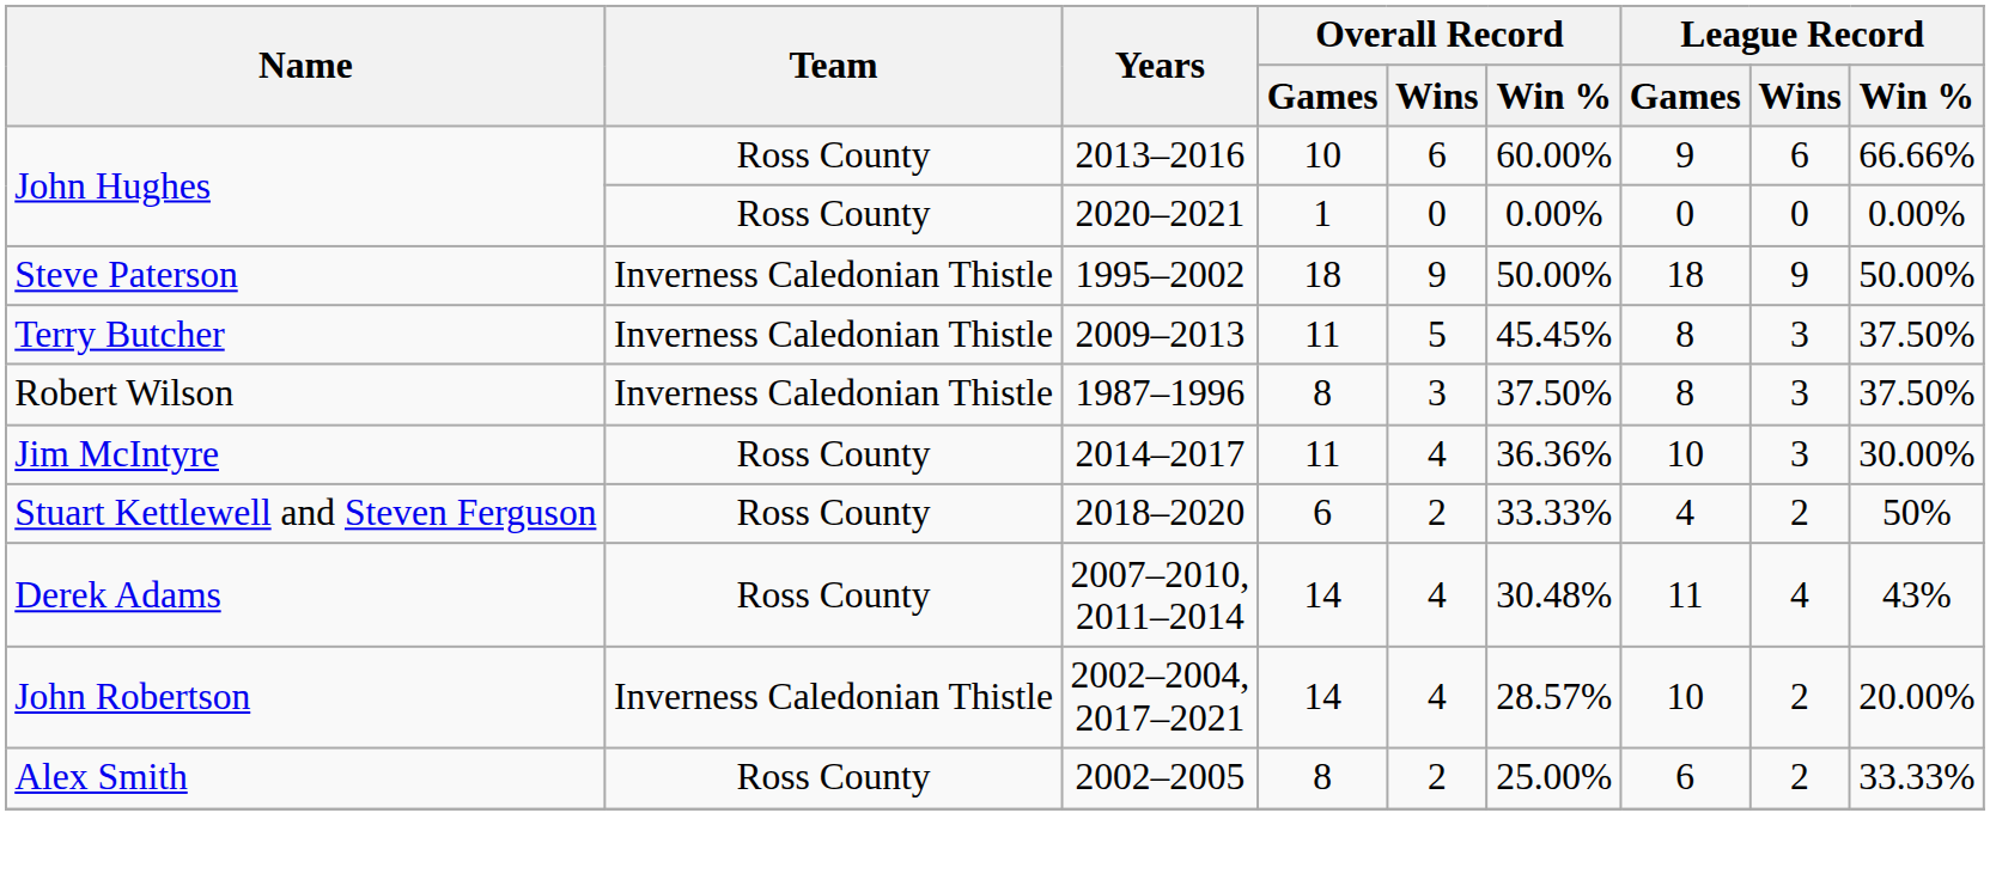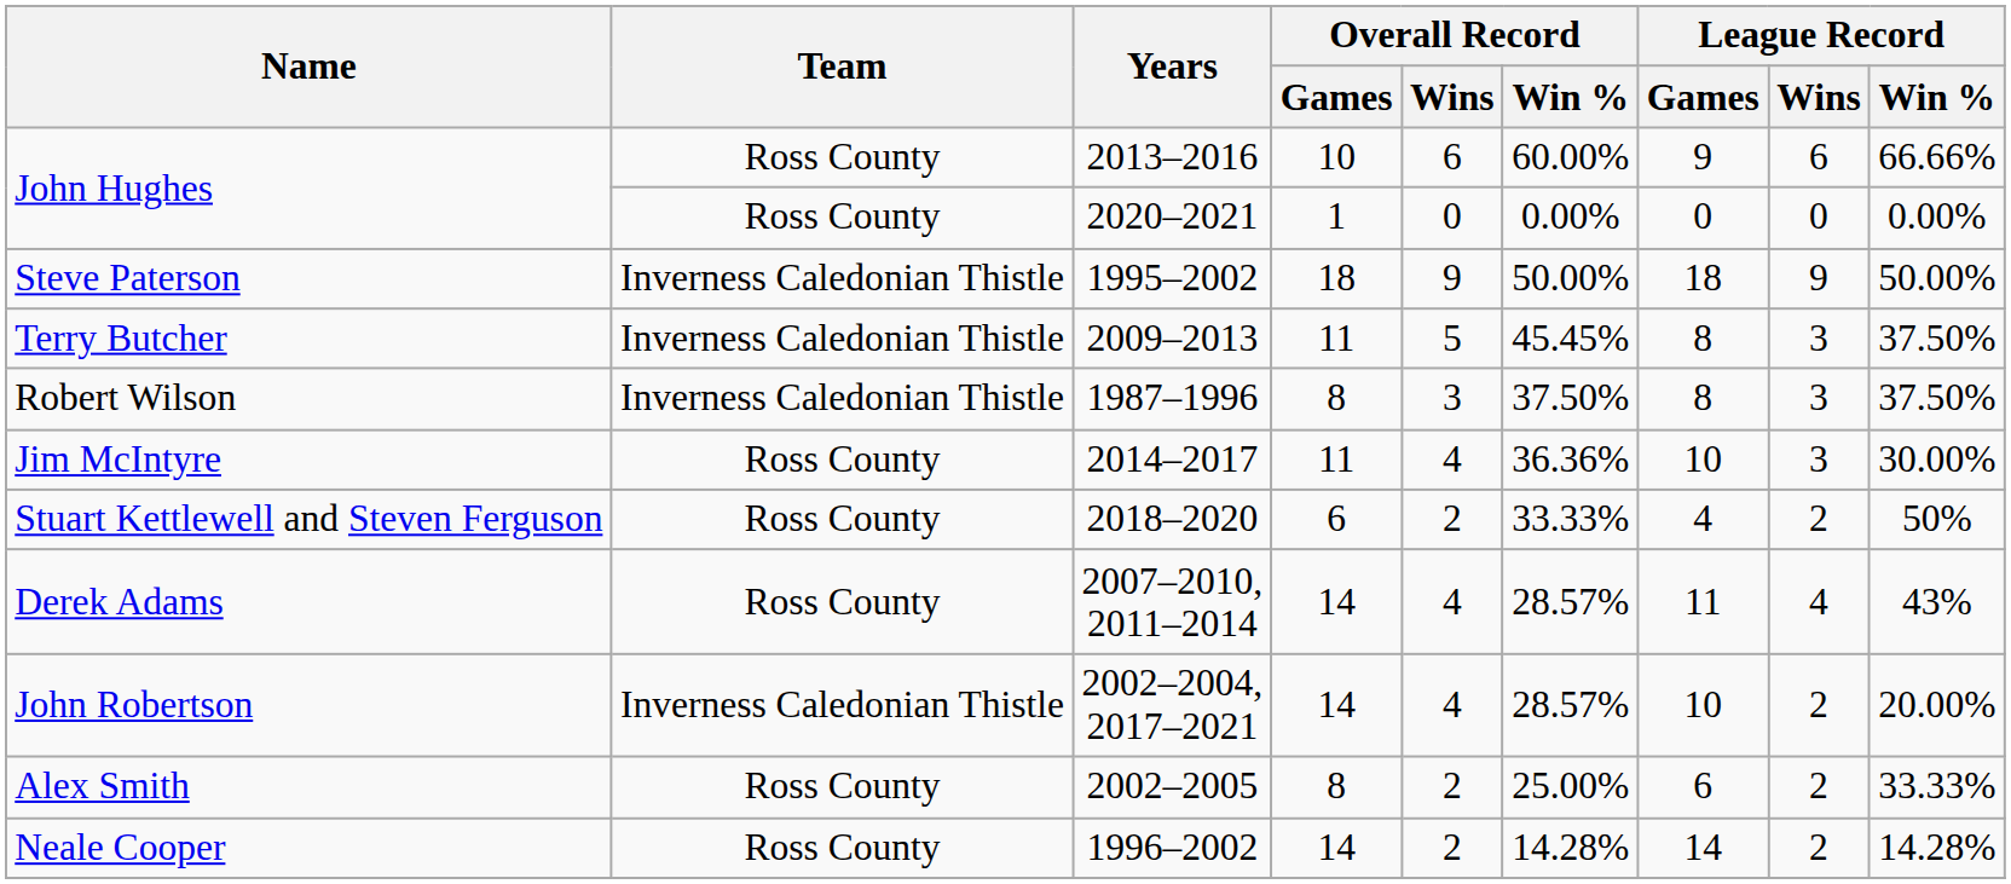 <table class="wikitable sortable collapsible" style="text-align: center">
 <tr>
 <th rowspan="2">Name</th>
 <th rowspan="2">Team</th>
 <th rowspan="2">Years</th>
 <th colspan="3">Overall Record</th>
 <th colspan="3">League Record</th>
 </tr>
 <tr>
 <th>Games</th>
 <th>Wins</th>
 <th>Win %</th>
 <th>Games</th>
 <th>Wins</th>
 <th>Win %</th>
 </tr>
 <tr>
 <td rowspan="2" align="left"><a href='#'>John Hughes</a> </td>
 <td>Ross County</td>
 <td>2013–2016</td>
 <td>10</td>
 <td>6</td>
 <td>60.00%</td>
 <td>9</td>
 <td>6</td>
 <td>66.66%</td>
 </tr>
 <tr>
 <td>Ross County</td>
 <td>2020–2021</td>
 <td>1</td>
 <td>0</td>
 <td>0.00%</td>
 <td>0</td>
 <td>0</td>
 <td>0.00%</td>
 </tr>
 <tr>
 <td align=left><a href='#'>Steve Paterson</a> </td>
 <td>Inverness Caledonian Thistle</td>
 <td>1995–2002</td>
 <td>18</td>
 <td>9</td>
 <td>50.00%</td>
 <td>18</td>
 <td>9</td>
 <td>50.00%</td>
 </tr>
 <tr>
 <td align=left><a href='#'>Terry Butcher</a> </td>
 <td>Inverness Caledonian Thistle</td>
 <td>2009–2013</td>
 <td>11</td>
 <td>5</td>
 <td>45.45%</td>
 <td>8</td>
 <td>3</td>
 <td>37.50%</td>
 </tr>
 <tr>
 <td align=left>Robert Wilson </td>
 <td>Inverness Caledonian Thistle</td>
 <td>1987–1996</td>
 <td>8</td>
 <td>3</td>
 <td>37.50%</td>
 <td>8</td>
 <td>3</td>
 <td>37.50%</td>
 </tr>
 <tr>
 <td align=left><a href='#'>Jim McIntyre</a> </td>
 <td>Ross County</td>
 <td>2014–2017</td>
 <td>11</td>
 <td>4</td>
 <td>36.36%</td>
 <td>10</td>
 <td>3</td>
 <td>30.00%</td>
 </tr>
 <tr>
 <td align=left><a href='#'>Stuart Kettlewell</a>  and <a href='#'>Steven Ferguson</a> </td>
 <td>Ross County</td>
 <td>2018–2020</td>
 <td>6</td>
 <td>2</td>
 <td>33.33%</td>
 <td>4</td>
 <td>2</td>
 <td>50%</td>
 </tr>
 <tr>
 <td align=left><a href='#'>Derek Adams</a> </td>
 <td>Ross County</td>
 <td>2007–2010, <br> 2011–2014</td>
 <td>14</td>
 <td>4</td>
-<td>30.48%</td>
+<td>28.57%</td>
 <td>11</td>
 <td>4</td>
 <td>43%</td>
 </tr>
 <tr>
 <td align=left><a href='#'>John Robertson</a> </td>
 <td>Inverness Caledonian Thistle</td>
 <td>2002–2004, <br> 2017–2021</td>
 <td>14</td>
 <td>4</td>
 <td>28.57%</td>
 <td>10</td>
 <td>2</td>
 <td>20.00%</td>
 </tr>
 <tr>
 <td align=left><a href='#'>Alex Smith</a> </td>
 <td>Ross County</td>
 <td>2002–2005</td>
 <td>8</td>
 <td>2</td>
 <td>25.00%</td>
 <td>6</td>
 <td>2</td>
 <td>33.33%</td>
 </tr>
 <tr>
+<td align=left><a href='#'>Neale Cooper</a> </td>
+<td>Ross County</td>
+<td>1996–2002</td>
+<td>14</td>
+<td>2</td>
+<td>14.28%</td>
+<td>14</td>
+<td>2</td>
+<td>14.28%</td>
+</tr>
+<tr>
 </tr>
 </table>
